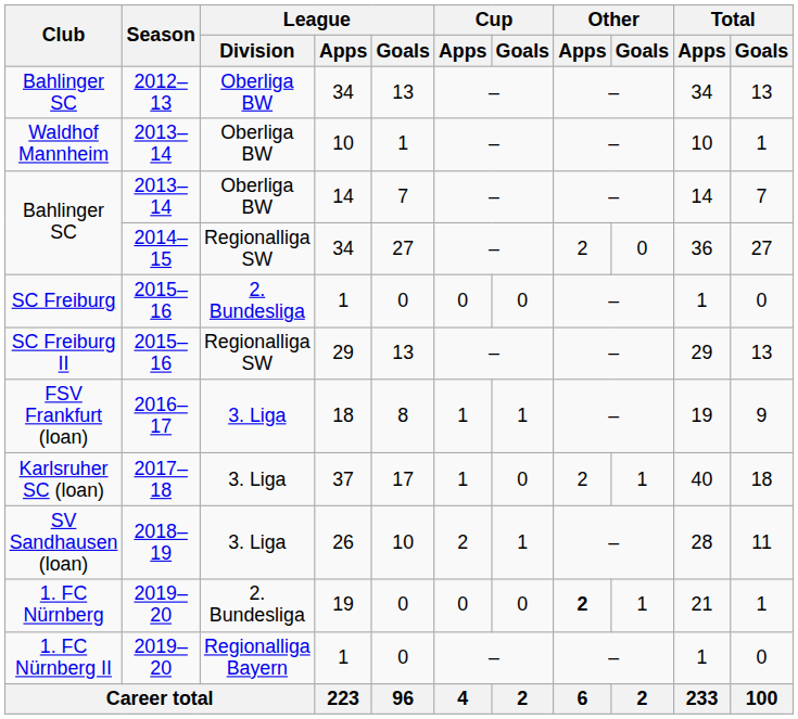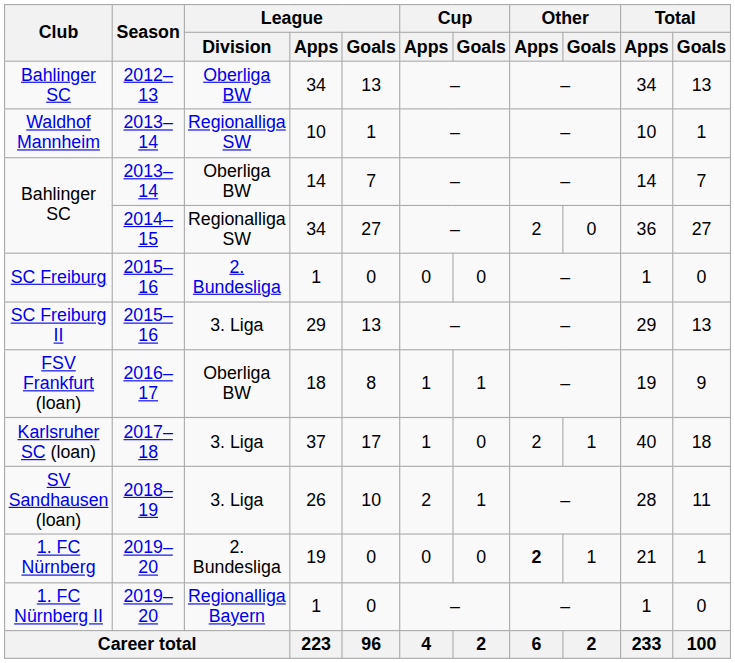 <table class="wikitable" style="text-align:center">
 <tr>
 <th rowspan="2">Club</th>
 <th rowspan="2">Season</th>
 <th colspan="3">League</th>
 <th colspan="2">Cup</th>
 <th colspan="2">Other</th>
 <th colspan="2">Total</th>
 </tr>
 <tr>
 <th>Division</th>
 <th>Apps</th>
 <th>Goals</th>
 <th>Apps</th>
 <th>Goals</th>
 <th>Apps</th>
 <th>Goals</th>
 <th>Apps</th>
 <th>Goals</th>
 </tr>
 <tr>
 <td><a href='#'>Bahlinger SC</a></td>
 <td><a href='#'>2012–13</a></td>
 <td><a href='#'>Oberliga BW</a></td>
 <td>34</td>
 <td>13</td>
 <td colspan="2">–</td>
 <td colspan="2">–</td>
 <td>34</td>
 <td>13</td>
 </tr>
 <tr>
 <td><a href='#'>Waldhof Mannheim</a></td>
 <td><a href='#'>2013–14</a></td>
-<td>Oberliga BW</td>
+<td><a href='#'>Regionalliga SW</a></td>
 <td>10</td>
 <td>1</td>
 <td colspan="2">–</td>
 <td colspan="2">–</td>
 <td>10</td>
 <td>1</td>
 </tr>
 <tr>
 <td rowspan="2">Bahlinger SC</td>
 <td><a href='#'>2013–14</a></td>
 <td>Oberliga BW</td>
 <td>14</td>
 <td>7</td>
 <td colspan="2">–</td>
 <td colspan="2">–</td>
 <td>14</td>
 <td>7</td>
 </tr>
 <tr>
 <td><a href='#'>2014–15</a></td>
 <td>Regionalliga SW</td>
 <td>34</td>
 <td>27</td>
 <td colspan="2">–</td>
 <td>2</td>
 <td>0</td>
 <td>36</td>
 <td>27</td>
 </tr>
 <tr>
 <td><a href='#'>SC Freiburg</a></td>
 <td><a href='#'>2015–16</a></td>
 <td><a href='#'>2. Bundesliga</a></td>
 <td>1</td>
 <td>0</td>
 <td>0</td>
 <td>0</td>
 <td colspan="2">–</td>
 <td>1</td>
 <td>0</td>
 </tr>
 <tr>
 <td><a href='#'>SC Freiburg II</a></td>
 <td><a href='#'>2015–16</a></td>
-<td>Regionalliga SW</td>
+<td>3. Liga</td>
 <td>29</td>
 <td>13</td>
 <td colspan="2">–</td>
 <td colspan="2">–</td>
 <td>29</td>
 <td>13</td>
 </tr>
 <tr>
 <td><a href='#'>FSV Frankfurt</a> (loan)</td>
 <td><a href='#'>2016–17</a></td>
-<td><a href='#'>3. Liga</a></td>
+<td>Oberliga BW</td>
 <td>18</td>
 <td>8</td>
 <td>1</td>
 <td>1</td>
 <td colspan="2">–</td>
 <td>19</td>
 <td>9</td>
 </tr>
 <tr>
 <td><a href='#'>Karlsruher SC</a> (loan)</td>
 <td><a href='#'>2017–18</a></td>
 <td>3. Liga</td>
 <td>37</td>
 <td>17</td>
 <td>1</td>
 <td>0</td>
 <td>2</td>
 <td>1</td>
 <td>40</td>
 <td>18</td>
 </tr>
 <tr>
 <td><a href='#'>SV Sandhausen</a> (loan)</td>
 <td><a href='#'>2018–19</a></td>
 <td>3. Liga</td>
 <td>26</td>
 <td>10</td>
 <td>2</td>
 <td>1</td>
 <td colspan="2">–</td>
 <td>28</td>
 <td>11</td>
 </tr>
 <tr>
 <td><a href='#'>1. FC Nürnberg</a></td>
 <td><a href='#'>2019–20</a></td>
 <td>2. Bundesliga</td>
 <td>19</td>
 <td>0</td>
 <td>0</td>
 <td>0</td>
 <td><strong>2</strong></td>
 <td>1</td>
 <td>21</td>
 <td>1</td>
 </tr>
 <tr>
 <td><a href='#'>1. FC Nürnberg II</a></td>
 <td><a href='#'>2019–20</a></td>
 <td><a href='#'>Regionalliga Bayern</a></td>
 <td>1</td>
 <td>0</td>
 <td colspan="2">–</td>
 <td colspan="2">–</td>
 <td>1</td>
 <td>0</td>
 </tr>
 <tr>
 <th colspan="3">Career total</th>
 <th>223</th>
 <th>96</th>
 <th>4</th>
 <th>2</th>
 <th>6</th>
 <th>2</th>
 <th>233</th>
 <th>100</th>
 </tr>
 </table>
